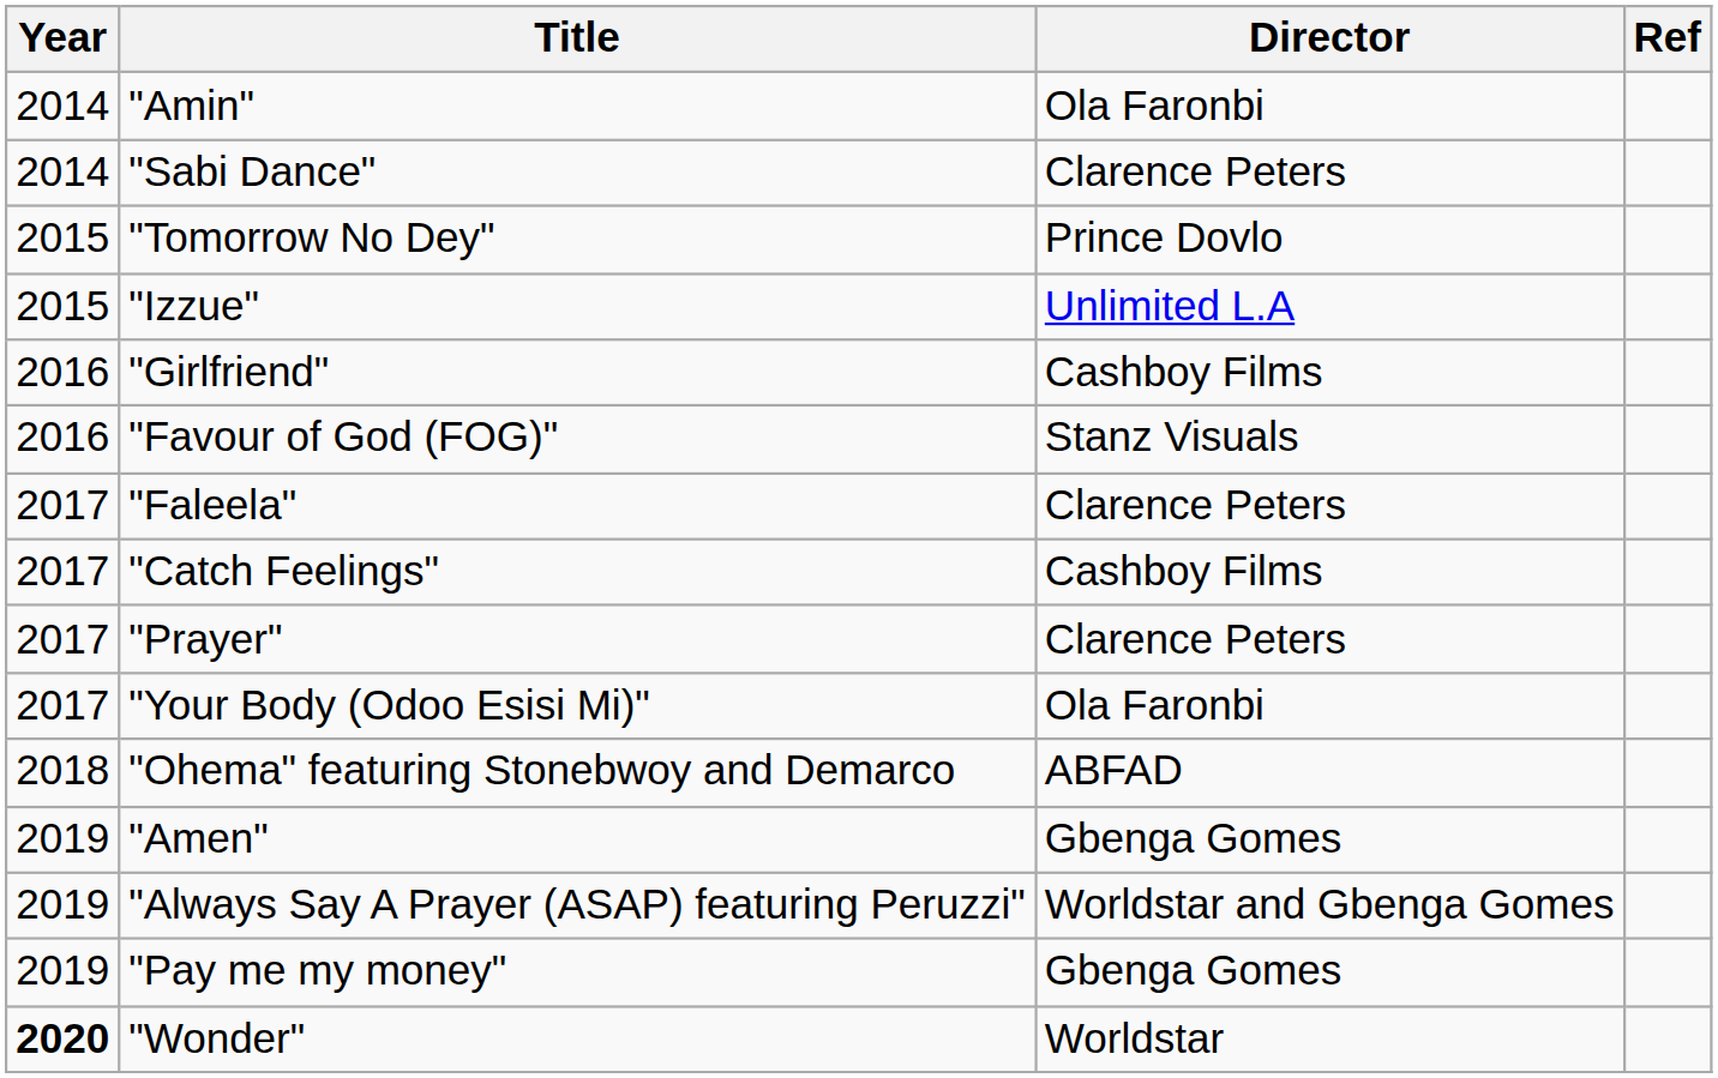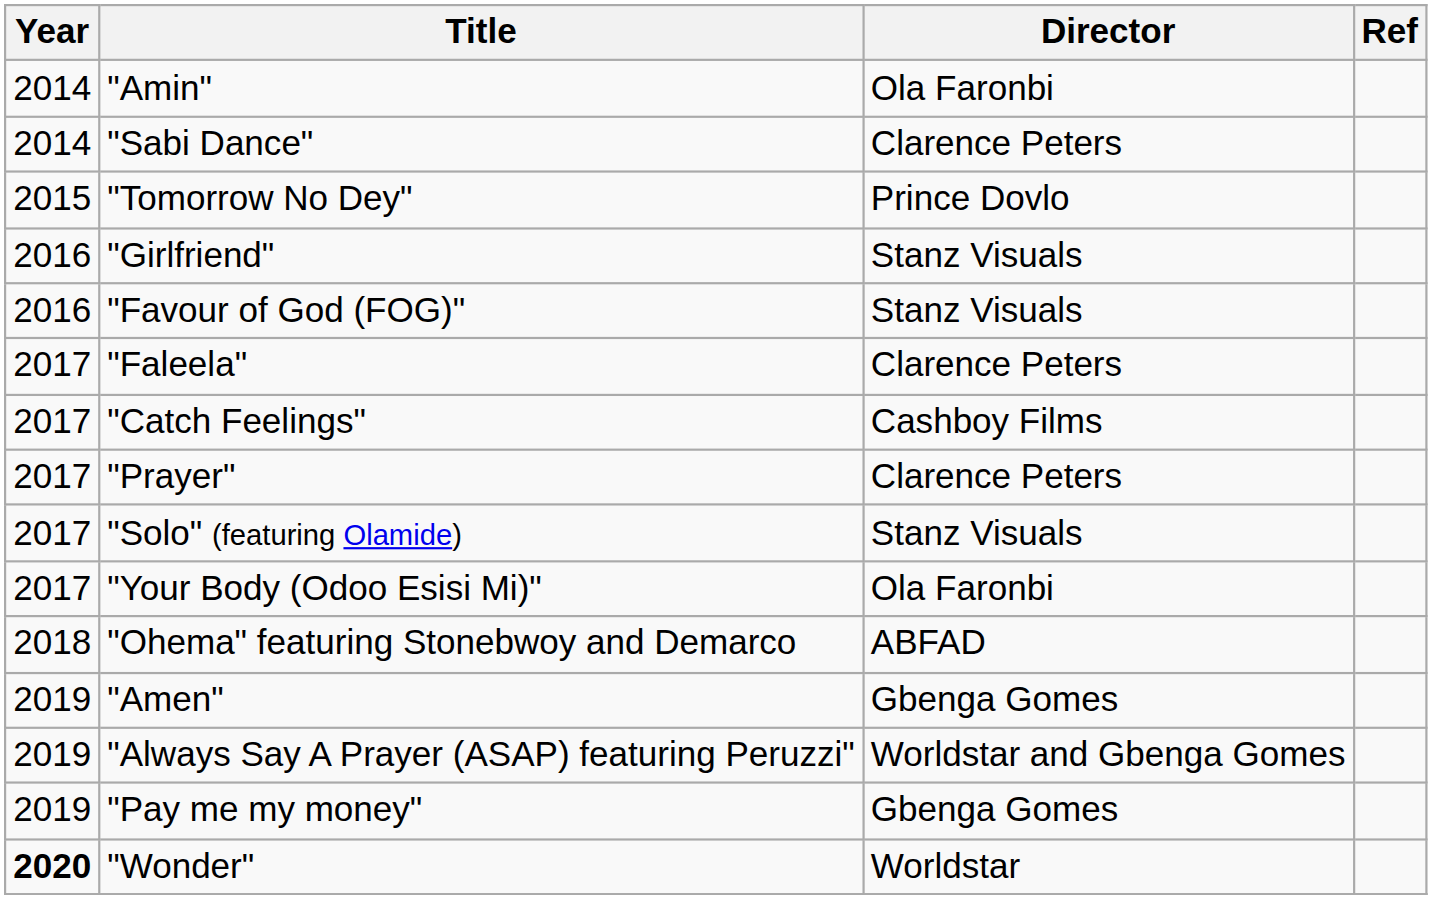 <table class="wikitable">
 <tr>
 <th>Year</th>
 <th>Title</th>
 <th>Director</th>
 <th>Ref</th>
 </tr>
 <tr>
 <td>2014</td>
 <td>"Amin"</td>
 <td>Ola Faronbi</td>
 <td></td>
 </tr>
 <tr>
 <td>2014</td>
 <td>"Sabi Dance"</td>
 <td>Clarence Peters</td>
 <td></td>
 </tr>
 <tr>
 <td>2015</td>
 <td>"Tomorrow No Dey"</td>
 <td>Prince Dovlo</td>
 <td></td>
 </tr>
 <tr>
-<td>2015</td>
-<td>"Izzue"</td>
-<td><a href='#'>Unlimited L.A</a></td>
-<td></td>
-</tr>
-<tr>
 <td>2016</td>
 <td>"Girlfriend"</td>
-<td>Cashboy Films</td>
+<td>Stanz Visuals</td>
 <td></td>
 </tr>
 <tr>
 <td>2016</td>
 <td>"Favour of God (FOG)"</td>
 <td>Stanz Visuals</td>
 <td></td>
 </tr>
 <tr>
 <td>2017</td>
 <td>"Faleela"</td>
 <td>Clarence Peters</td>
 <td></td>
 </tr>
 <tr>
 <td>2017</td>
 <td>"Catch Feelings"</td>
 <td>Cashboy Films</td>
 <td></td>
 </tr>
 <tr>
 <td>2017</td>
 <td>"Prayer"</td>
 <td>Clarence Peters</td>
+<td></td>
+</tr>
+<tr>
+<td>2017</td>
+<td>"Solo" <small>(featuring <a href='#'>Olamide</a>)</small></td>
+<td>Stanz Visuals</td>
 <td></td>
 </tr>
 <tr>
 <td>2017</td>
 <td>"Your Body (Odoo Esisi Mi)"</td>
 <td>Ola Faronbi</td>
 <td></td>
 </tr>
 <tr>
 <td>2018</td>
 <td>"Ohema" featuring Stonebwoy and Demarco</td>
 <td>ABFAD</td>
 <td></td>
 </tr>
 <tr>
 <td>2019</td>
 <td>"Amen"</td>
 <td>Gbenga Gomes</td>
 <td></td>
 </tr>
 <tr>
 <td>2019</td>
 <td>"Always Say A Prayer (ASAP) featuring Peruzzi"</td>
 <td>Worldstar and Gbenga Gomes</td>
 <td></td>
 </tr>
 <tr>
 <td>2019</td>
 <td>"Pay me my money"</td>
 <td>Gbenga Gomes</td>
 <td></td>
 </tr>
 <tr>
 <td><strong>2020</strong></td>
 <td>"Wonder"</td>
 <td>Worldstar</td>
 <td></td>
 </tr>
 <tr>
 </tr>
 </table>
